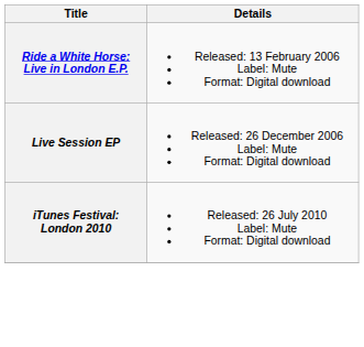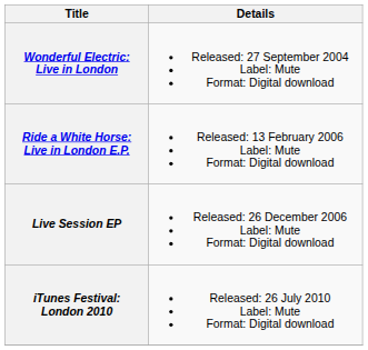 <table class="wikitable plainrowheaders" style="text-align:center;">
 <tr>
 <th scope="col" style="width:12em;">Title</th>
 <th scope="col" style="width:18em;">Details</th>
+</tr>
+<tr>
+<th scope="row"><em><a href='#'>Wonderful Electric:<br>Live in London</a></em></th>
+<td><br><ul><li>Released: 27 September 2004</li><li>Label: Mute</li><li>Format: Digital download</li></ul></td>
 </tr>
 <tr>
 <th scope="row"><em><a href='#'>Ride a White Horse:<br>Live in London E.P.</a></em></th>
 <td><br><ul><li>Released: 13 February 2006</li><li>Label: Mute</li><li>Format: Digital download</li></ul></td>
 </tr>
 <tr>
 <th scope="row"><em>Live Session EP</em></th>
 <td><br><ul><li>Released: 26 December 2006</li><li>Label: Mute</li><li>Format: Digital download</li></ul></td>
 </tr>
 <tr>
 <th scope="row"><em>iTunes Festival:<br>London 2010</em></th>
 <td><br><ul><li>Released: 26 July 2010</li><li>Label: Mute</li><li>Format: Digital download</li></ul></td>
 </tr>
 <tr>
 </tr>
 </table>
